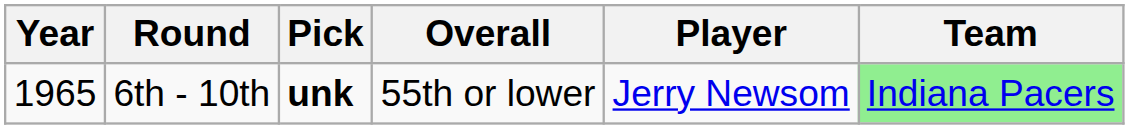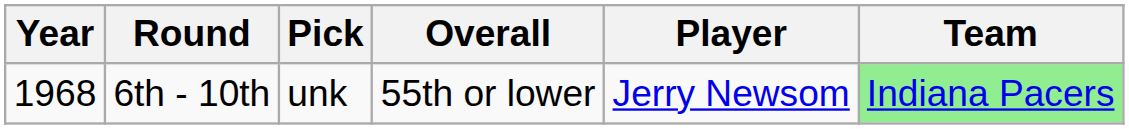 <table class="wikitable">
 <tr>
 <th>Year</th>
 <th>Round</th>
 <th>Pick</th>
 <th>Overall</th>
 <th>Player</th>
 <th>Team</th>
 </tr>
 <tr>
-<td>1965</td>
+<td>1968</td>
 <td>6th - 10th</td>
-<td><strong>unk</strong></td>
+<td>unk</td>
 <td>55th or lower</td>
 <td><a href='#'>Jerry Newsom</a></td>
 <td style="background: lightgreen;"><a href='#'>Indiana Pacers</a></td>
 </tr>
 </table>
